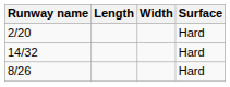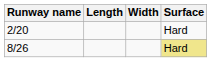 <table class="wikitable">
 <tr>
 <th>Runway name</th>
 <th>Length</th>
 <th>Width</th>
 <th>Surface</th>
 </tr>
 <tr>
 <td>2/20</td>
 <td></td>
 <td></td>
 <td>Hard</td>
 </tr>
 <tr>
-<td>14/32</td>
-<td></td>
-<td></td>
-<td>Hard</td>
-</tr>
-<tr>
 <td>8/26</td>
 <td></td>
 <td></td>
-<td>Hard</td>
+<td style="background: khaki;">Hard</td>
 </tr>
 </table>
